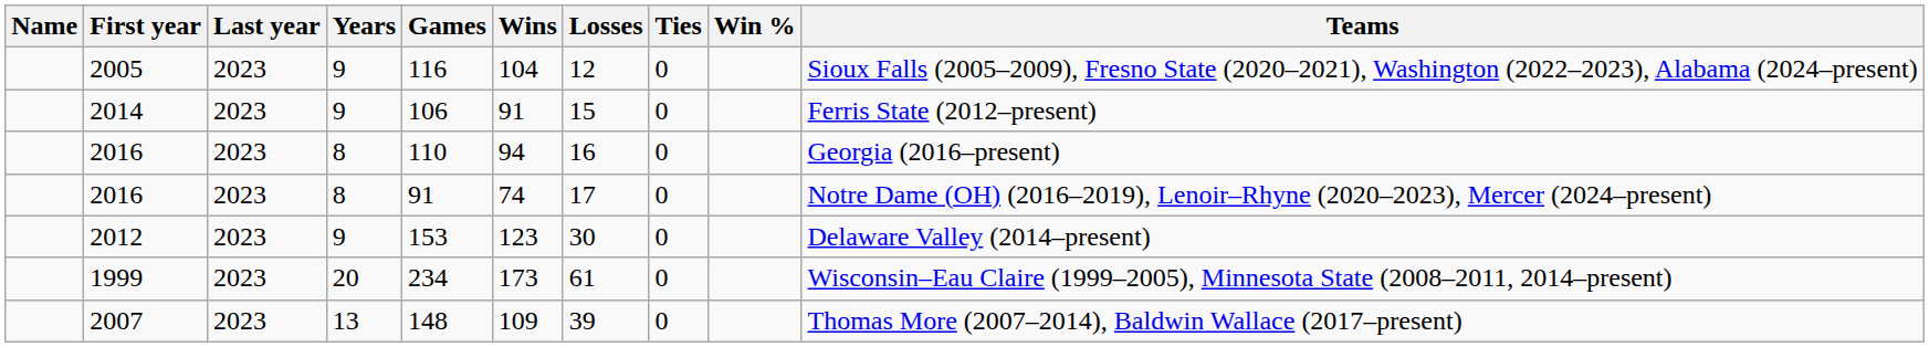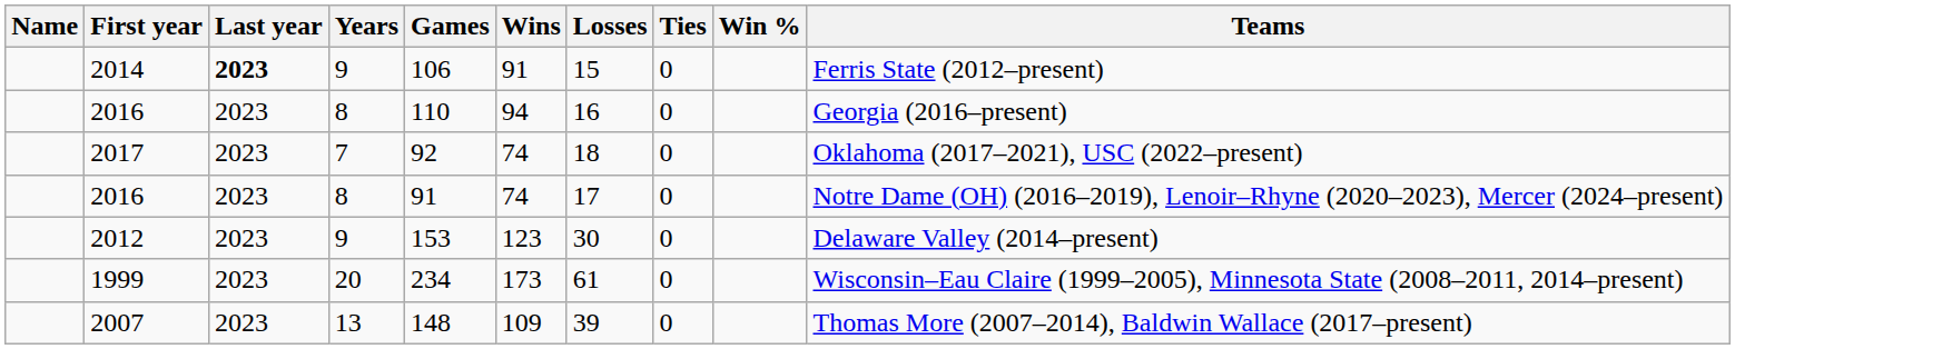 <table class="wikitable sortable">
 <tr>
 <th>Name</th>
 <th>First year</th>
 <th>Last year</th>
 <th>Years</th>
 <th>Games</th>
 <th>Wins</th>
 <th>Losses</th>
 <th>Ties</th>
 <th>Win %</th>
 <th>Teams</th>
 </tr>
 <tr>
 <td><strong></strong></td>
-<td>2005</td>
-<td>2023</td>
-<td>9</td>
-<td>116</td>
-<td>104</td>
-<td>12</td>
-<td>0</td>
-<td></td>
-<td><a href='#'>Sioux Falls</a> (2005–2009), <a href='#'>Fresno State</a> (2020–2021), <a href='#'>Washington</a> (2022–2023), <a href='#'>Alabama</a> (2024–present)</td>
-</tr>
-<tr>
-<td><strong></strong></td>
 <td>2014</td>
-<td>2023</td>
+<td><strong>2023</strong></td>
 <td>9</td>
 <td>106</td>
 <td>91</td>
 <td>15</td>
 <td>0</td>
 <td></td>
 <td><a href='#'>Ferris State</a> (2012–present)</td>
 </tr>
 <tr>
 <td><strong></strong></td>
 <td>2016</td>
 <td>2023</td>
 <td>8</td>
 <td>110</td>
 <td>94</td>
 <td>16</td>
 <td>0</td>
 <td></td>
 <td><a href='#'>Georgia</a> (2016–present)</td>
+</tr>
+<tr>
+<td><strong></strong></td>
+<td>2017</td>
+<td>2023</td>
+<td>7</td>
+<td>92</td>
+<td>74</td>
+<td>18</td>
+<td>0</td>
+<td></td>
+<td><a href='#'>Oklahoma</a> (2017–2021), <a href='#'>USC</a> (2022–present)</td>
 </tr>
 <tr>
 <td><strong></strong></td>
 <td>2016</td>
 <td>2023</td>
 <td>8</td>
 <td>91</td>
 <td>74</td>
 <td>17</td>
 <td>0</td>
 <td></td>
 <td><a href='#'>Notre Dame (OH)</a> (2016–2019), <a href='#'>Lenoir–Rhyne</a> (2020–2023), <a href='#'>Mercer</a> (2024–present)</td>
 </tr>
 <tr>
 <td><strong></strong></td>
 <td>2012</td>
 <td>2023</td>
 <td>9</td>
 <td>153</td>
 <td>123</td>
 <td>30</td>
 <td>0</td>
 <td></td>
 <td><a href='#'>Delaware Valley</a> (2014–present)</td>
 </tr>
 <tr>
 <td><strong></strong></td>
 <td>1999</td>
 <td>2023</td>
 <td>20</td>
 <td>234</td>
 <td>173</td>
 <td>61</td>
 <td>0</td>
 <td></td>
 <td><a href='#'>Wisconsin–Eau Claire</a> (1999–2005), <a href='#'>Minnesota State</a> (2008–2011, 2014–present)</td>
 </tr>
 <tr>
 <td><strong></strong></td>
 <td>2007</td>
 <td>2023</td>
 <td>13</td>
 <td>148</td>
 <td>109</td>
 <td>39</td>
 <td>0</td>
 <td></td>
 <td><a href='#'>Thomas More</a> (2007–2014), <a href='#'>Baldwin Wallace</a> (2017–present)<br></td>
 </tr>
 </table>
